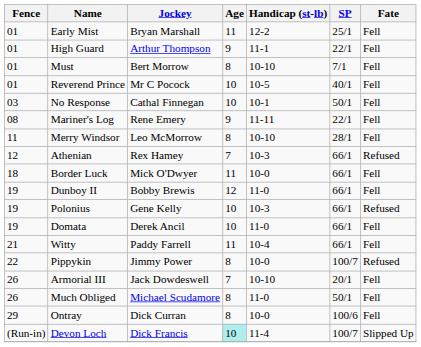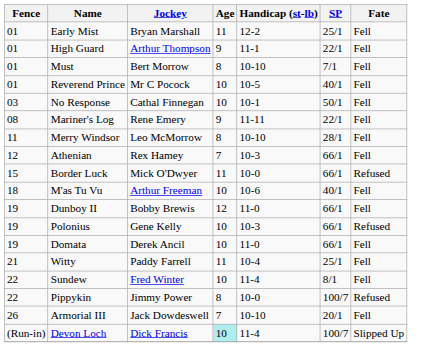 <table class="wikitable sortable">
 <tr>
 <th>Fence</th>
 <th>Name</th>
 <th><a href='#'>Jockey</a></th>
 <th>Age</th>
 <th>Handicap (<a href='#'>st</a>-<a href='#'>lb</a>)</th>
 <th><a href='#'>SP</a></th>
 <th>Fate</th>
 </tr>
 <tr>
 <td>01</td>
 <td>Early Mist</td>
 <td>Bryan Marshall</td>
 <td>11</td>
 <td>12-2</td>
 <td>25/1</td>
 <td>Fell</td>
 </tr>
 <tr>
 <td>01</td>
 <td>High Guard</td>
 <td><a href='#'>Arthur Thompson</a></td>
 <td>9</td>
 <td>11-1</td>
 <td>22/1</td>
 <td>Fell</td>
 </tr>
 <tr>
 <td>01</td>
 <td>Must</td>
 <td>Bert Morrow</td>
 <td>8</td>
 <td>10-10</td>
 <td>7/1</td>
 <td>Fell</td>
 </tr>
 <tr>
 <td>01</td>
 <td>Reverend Prince</td>
 <td>Mr C Pocock</td>
 <td>10</td>
 <td>10-5</td>
 <td>40/1</td>
 <td>Fell</td>
 </tr>
 <tr>
 <td>03</td>
 <td>No Response</td>
 <td>Cathal Finnegan</td>
 <td>10</td>
 <td>10-1</td>
 <td>50/1</td>
 <td>Fell</td>
 </tr>
 <tr>
 <td>08</td>
 <td>Mariner's Log</td>
 <td>Rene Emery</td>
 <td>9</td>
 <td>11-11</td>
 <td>22/1</td>
 <td>Fell</td>
 </tr>
 <tr>
 <td>11</td>
 <td>Merry Windsor</td>
 <td>Leo McMorrow</td>
 <td>8</td>
 <td>10-10</td>
 <td>28/1</td>
 <td>Fell</td>
 </tr>
 <tr>
 <td>12</td>
 <td>Athenian</td>
 <td>Rex Hamey</td>
 <td>7</td>
 <td>10-3</td>
 <td>66/1</td>
-<td>Refused</td>
+<td>Fell</td>
 </tr>
 <tr>
-<td>18</td>
+<td>15</td>
 <td>Border Luck</td>
 <td>Mick O'Dwyer</td>
 <td>11</td>
 <td>10-0</td>
 <td>66/1</td>
+<td>Refused</td>
+</tr>
+<tr>
+<td>18</td>
+<td>M'as Tu Vu</td>
+<td><a href='#'>Arthur Freeman</a></td>
+<td>10</td>
+<td>10-6</td>
+<td>40/1</td>
 <td>Fell</td>
 </tr>
 <tr>
 <td>19</td>
 <td>Dunboy II</td>
 <td>Bobby Brewis</td>
 <td>12</td>
 <td>11-0</td>
 <td>66/1</td>
 <td>Fell</td>
 </tr>
 <tr>
 <td>19</td>
 <td>Polonius</td>
 <td>Gene Kelly</td>
 <td>10</td>
 <td>10-3</td>
 <td>66/1</td>
 <td>Refused</td>
 </tr>
 <tr>
 <td>19</td>
 <td>Domata</td>
 <td>Derek Ancil</td>
 <td>10</td>
 <td>11-0</td>
 <td>66/1</td>
 <td>Fell</td>
 </tr>
 <tr>
 <td>21</td>
 <td>Witty</td>
 <td>Paddy Farrell</td>
 <td>11</td>
 <td>10-4</td>
-<td>66/1</td>
+<td>25/1</td>
+<td>Fell</td>
+</tr>
+<tr>
+<td>22</td>
+<td>Sundew</td>
+<td><a href='#'>Fred Winter</a></td>
+<td>10</td>
+<td>11-4</td>
+<td>8/1</td>
 <td>Fell</td>
 </tr>
 <tr>
 <td>22</td>
 <td>Pippykin</td>
 <td>Jimmy Power</td>
 <td>8</td>
 <td>10-0</td>
 <td>100/7</td>
 <td>Refused</td>
 </tr>
 <tr>
 <td>26</td>
 <td>Armorial III</td>
 <td>Jack Dowdeswell</td>
 <td>7</td>
 <td>10-10</td>
 <td>20/1</td>
 <td>Fell</td>
 </tr>
 <tr>
-<td>26</td>
-<td>Much Obliged</td>
-<td><a href='#'>Michael Scudamore</a></td>
-<td>8</td>
-<td>11-0</td>
-<td>50/1</td>
-<td>Fell</td>
-</tr>
-<tr>
-<td>29</td>
-<td>Ontray</td>
-<td>Dick Curran</td>
-<td>8</td>
-<td>10-0</td>
-<td>100/6</td>
-<td>Fell</td>
-</tr>
-<tr>
 <td>(Run-in)</td>
 <td><a href='#'>Devon Loch</a></td>
 <td><a href='#'>Dick Francis</a></td>
 <td style="background: paleturquoise;">10</td>
 <td>11-4</td>
 <td>100/7</td>
 <td>Slipped Up</td>
 </tr>
 <tr>
 </tr>
 </table>
